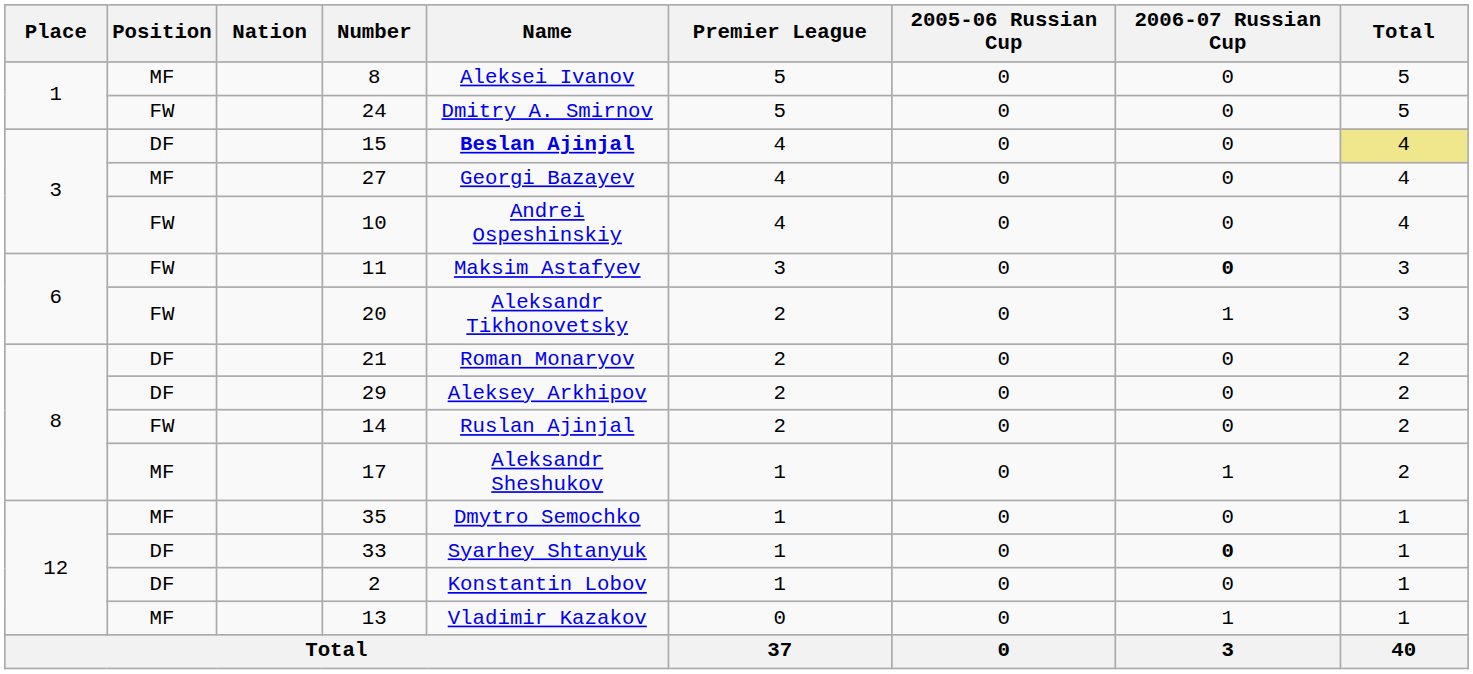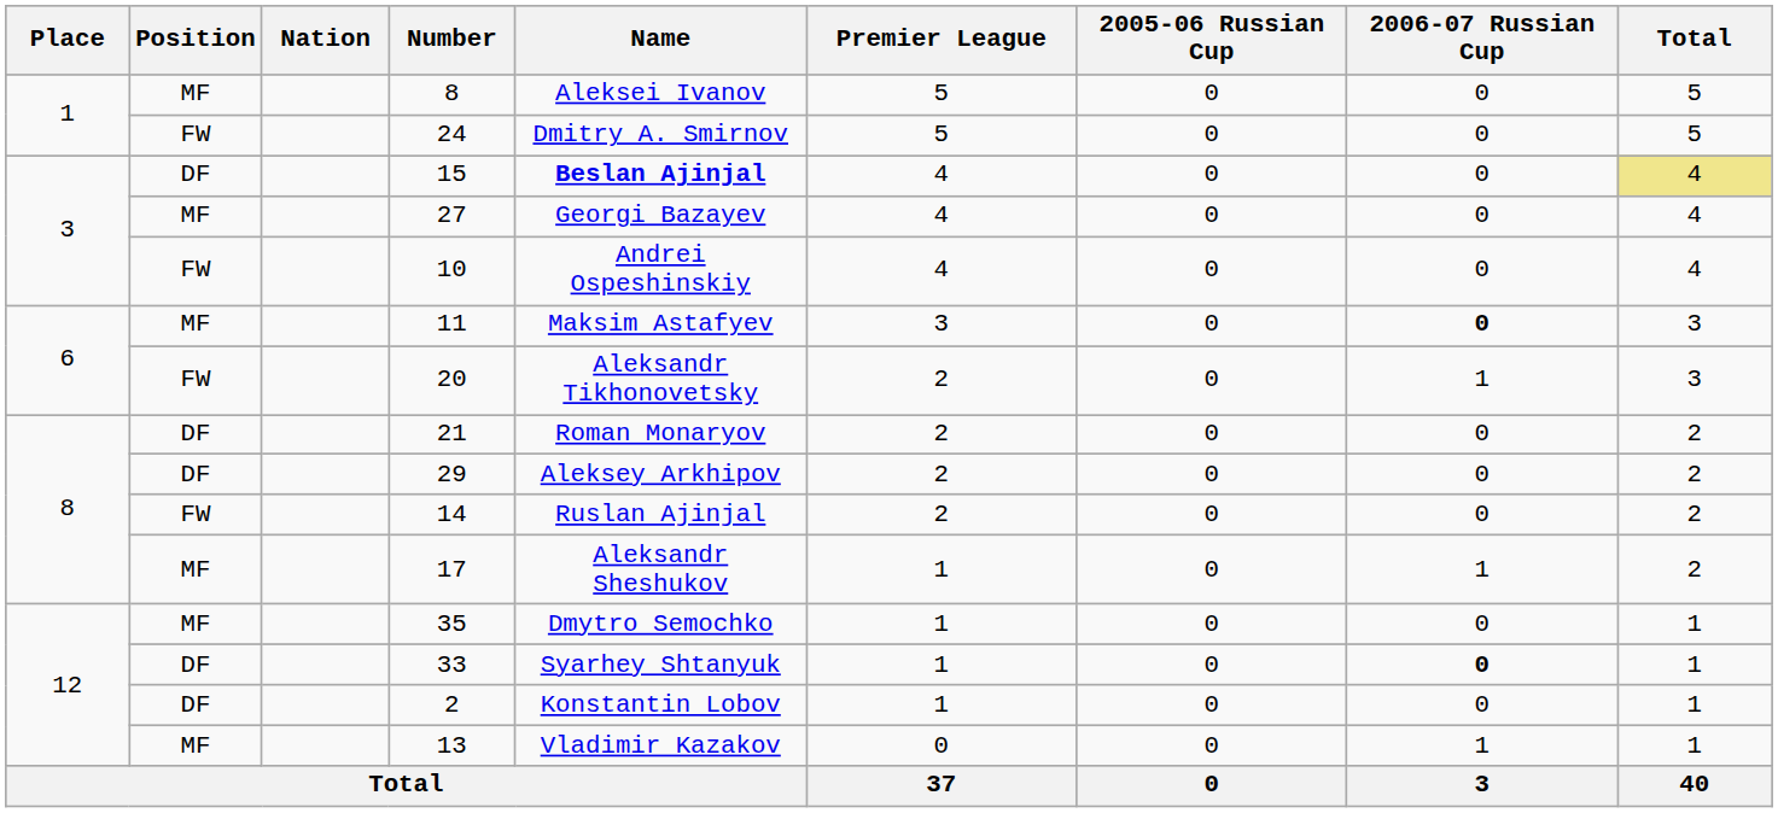 <table class="wikitable" style="font-size: 95%; text-align: center;">
 <tr>
 <th width=60>Place</th>
 <th width=60>Position</th>
 <th width=60>Nation</th>
 <th width=60>Number</th>
 <th width=150>Name</th>
 <th width=150>Premier League</th>
 <th width=150>2005-06 Russian Cup</th>
 <th width=150>2006-07 Russian Cup</th>
 <th width=80>Total</th>
 </tr>
 <tr>
 <td rowspan="2">1</td>
 <td>MF</td>
 <td></td>
 <td>8</td>
 <td><a href='#'>Aleksei Ivanov</a></td>
 <td>5</td>
 <td>0</td>
 <td>0</td>
 <td>5</td>
 </tr>
 <tr>
 <td>FW</td>
 <td></td>
 <td>24</td>
 <td><a href='#'>Dmitry A. Smirnov</a></td>
 <td>5</td>
 <td>0</td>
 <td>0</td>
 <td>5</td>
 </tr>
 <tr>
 <td rowspan="3">3</td>
 <td>DF</td>
 <td></td>
 <td>15</td>
 <td><strong><a href='#'>Beslan Ajinjal</a></strong></td>
 <td>4</td>
 <td>0</td>
 <td>0</td>
 <td style="background: khaki;">4</td>
 </tr>
 <tr>
 <td>MF</td>
 <td></td>
 <td>27</td>
 <td><a href='#'>Georgi Bazayev</a></td>
 <td>4</td>
 <td>0</td>
 <td>0</td>
 <td>4</td>
 </tr>
 <tr>
 <td>FW</td>
 <td></td>
 <td>10</td>
 <td><a href='#'>Andrei Ospeshinskiy</a></td>
 <td>4</td>
 <td>0</td>
 <td>0</td>
 <td>4</td>
 </tr>
 <tr>
 <td rowspan="2">6</td>
-<td>FW</td>
+<td>MF</td>
 <td></td>
 <td>11</td>
 <td><a href='#'>Maksim Astafyev</a></td>
 <td>3</td>
 <td>0</td>
 <td><strong>0</strong></td>
 <td>3</td>
 </tr>
 <tr>
 <td>FW</td>
 <td></td>
 <td>20</td>
 <td><a href='#'>Aleksandr Tikhonovetsky</a></td>
 <td>2</td>
 <td>0</td>
 <td>1</td>
 <td>3</td>
 </tr>
 <tr>
 <td rowspan="4">8</td>
 <td>DF</td>
 <td></td>
 <td>21</td>
 <td><a href='#'>Roman Monaryov</a></td>
 <td>2</td>
 <td>0</td>
 <td>0</td>
 <td>2</td>
 </tr>
 <tr>
 <td>DF</td>
 <td></td>
 <td>29</td>
 <td><a href='#'>Aleksey Arkhipov</a></td>
 <td>2</td>
 <td>0</td>
 <td>0</td>
 <td>2</td>
 </tr>
 <tr>
 <td>FW</td>
 <td></td>
 <td>14</td>
 <td><a href='#'>Ruslan Ajinjal</a></td>
 <td>2</td>
 <td>0</td>
 <td>0</td>
 <td>2</td>
 </tr>
 <tr>
 <td>MF</td>
 <td></td>
 <td>17</td>
 <td><a href='#'>Aleksandr Sheshukov</a></td>
 <td>1</td>
 <td>0</td>
 <td>1</td>
 <td>2</td>
 </tr>
 <tr>
 <td rowspan="4">12</td>
 <td>MF</td>
 <td></td>
 <td>35</td>
 <td><a href='#'>Dmytro Semochko</a></td>
 <td>1</td>
 <td>0</td>
 <td>0</td>
 <td>1</td>
 </tr>
 <tr>
 <td>DF</td>
 <td></td>
 <td>33</td>
 <td><a href='#'>Syarhey Shtanyuk</a></td>
 <td>1</td>
 <td>0</td>
 <td><strong>0</strong></td>
 <td>1</td>
 </tr>
 <tr>
 <td>DF</td>
 <td></td>
 <td>2</td>
 <td><a href='#'>Konstantin Lobov</a></td>
 <td>1</td>
 <td>0</td>
 <td>0</td>
 <td>1</td>
 </tr>
 <tr>
 <td>MF</td>
 <td></td>
 <td>13</td>
 <td><a href='#'>Vladimir Kazakov</a></td>
 <td>0</td>
 <td>0</td>
 <td>1</td>
 <td>1</td>
 </tr>
 <tr>
 <th colspan=5>Total</th>
 <th>37</th>
 <th>0</th>
 <th>3</th>
 <th>40</th>
 </tr>
 </table>
